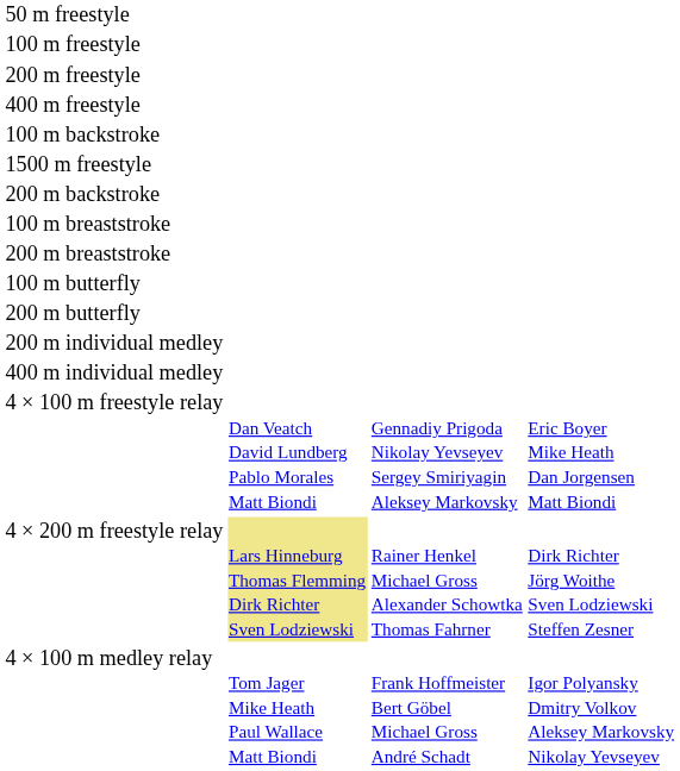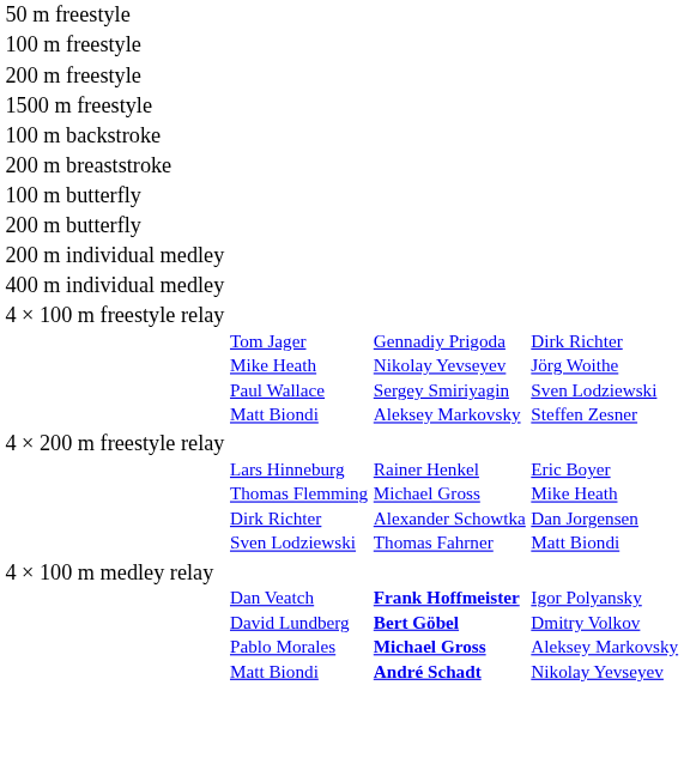 <table>
 <tr valign="top">
 <td>50 m freestyle</td>
 <td></td>
 <td></td>
 <td></td>
 </tr>
 <tr valign="top">
 <td>100 m freestyle</td>
 <td></td>
 <td></td>
 <td></td>
 </tr>
 <tr valign="top">
 <td>200 m freestyle</td>
 <td></td>
 <td></td>
 <td></td>
 </tr>
 <tr valign="top">
-<td>400 m freestyle</td>
+<td>1500 m freestyle</td>
 <td></td>
 <td></td>
 <td></td>
 </tr>
 <tr valign="top">
 <td>100 m backstroke</td>
-<td></td>
-<td></td>
-<td></td>
-</tr>
-<tr valign="top">
-<td>1500 m freestyle</td>
-<td></td>
-<td></td>
-<td></td>
-</tr>
-<tr valign="top">
-<td>200 m backstroke</td>
-<td></td>
-<td></td>
-<td></td>
-</tr>
-<tr valign="top">
-<td>100 m breaststroke</td>
 <td></td>
 <td></td>
 <td></td>
 </tr>
 <tr valign="top">
 <td>200 m breaststroke</td>
 <td></td>
 <td></td>
 <td></td>
 </tr>
 <tr valign="top">
 <td>100 m butterfly</td>
 <td></td>
 <td></td>
 <td></td>
 </tr>
 <tr valign="top">
 <td>200 m butterfly</td>
 <td></td>
 <td></td>
 <td></td>
 </tr>
 <tr valign="top">
 <td>200 m individual medley</td>
 <td></td>
 <td></td>
 <td></td>
 </tr>
 <tr valign="top">
 <td>400 m individual medley</td>
 <td></td>
 <td></td>
 <td></td>
 </tr>
 <tr valign="top">
 <td>4 × 100 m freestyle relay</td>
-<td><br><small><a href='#'>Dan Veatch</a><br><a href='#'>David Lundberg</a><br><a href='#'>Pablo Morales</a><br><a href='#'>Matt Biondi</a></small></td>
+<td><br><small><a href='#'>Tom Jager</a><br><a href='#'>Mike Heath</a><br><a href='#'>Paul Wallace</a><br><a href='#'>Matt Biondi</a></small></td>
 <td><br><small><a href='#'>Gennadiy Prigoda</a><br><a href='#'>Nikolay Yevseyev</a><br><a href='#'>Sergey Smiriyagin</a><br><a href='#'>Aleksey Markovsky</a></small></td>
+<td><br><small><a href='#'>Dirk Richter</a><br><a href='#'>Jörg Woithe</a><br><a href='#'>Sven Lodziewski</a><br><a href='#'>Steffen Zesner</a></small></td>
+</tr>
+<tr valign="top">
+<td>4 × 200 m freestyle relay</td>
+<td><br><small><a href='#'>Lars Hinneburg</a><br><a href='#'>Thomas Flemming</a><br><a href='#'>Dirk Richter</a><br><a href='#'>Sven Lodziewski</a></small></td>
+<td><br><small><a href='#'>Rainer Henkel</a><br><a href='#'>Michael Gross</a><br><a href='#'>Alexander Schowtka</a><br><a href='#'>Thomas Fahrner</a></small></td>
 <td><br><small><a href='#'>Eric Boyer</a><br><a href='#'>Mike Heath</a><br><a href='#'>Dan Jorgensen</a><br><a href='#'>Matt Biondi</a></small></td>
 </tr>
 <tr valign="top">
-<td>4 × 200 m freestyle relay</td>
-<td style="background: khaki;"><br><small><a href='#'>Lars Hinneburg</a><br><a href='#'>Thomas Flemming</a><br><a href='#'>Dirk Richter</a><br><a href='#'>Sven Lodziewski</a></small></td>
-<td><br><small><a href='#'>Rainer Henkel</a><br><a href='#'>Michael Gross</a><br><a href='#'>Alexander Schowtka</a><br><a href='#'>Thomas Fahrner</a></small></td>
-<td><br><small><a href='#'>Dirk Richter</a><br><a href='#'>Jörg Woithe</a><br><a href='#'>Sven Lodziewski</a><br><a href='#'>Steffen Zesner</a></small></td>
-</tr>
-<tr valign="top">
 <td>4 × 100 m medley relay</td>
-<td><br><small><a href='#'>Tom Jager</a><br><a href='#'>Mike Heath</a><br><a href='#'>Paul Wallace</a><br><a href='#'>Matt Biondi</a></small></td>
-<td><br><small><a href='#'>Frank Hoffmeister</a><br><a href='#'>Bert Göbel</a><br><a href='#'>Michael Gross</a><br><a href='#'>André Schadt</a></small></td>
+<td><br><small><a href='#'>Dan Veatch</a><br><a href='#'>David Lundberg</a><br><a href='#'>Pablo Morales</a><br><a href='#'>Matt Biondi</a></small></td>
+<td><strong><br><small><a href='#'>Frank Hoffmeister</a><br><a href='#'>Bert Göbel</a><br><a href='#'>Michael Gross</a><br><a href='#'>André Schadt</a></small></strong></td>
 <td><br><small><a href='#'>Igor Polyansky</a><br><a href='#'>Dmitry Volkov</a><br><a href='#'>Aleksey Markovsky</a><br><a href='#'>Nikolay Yevseyev</a></small></td>
 </tr>
 </table>
